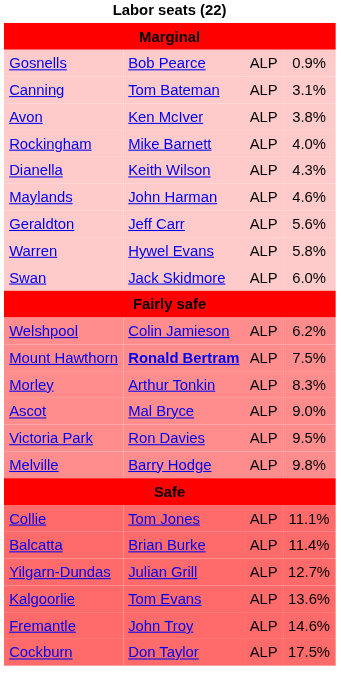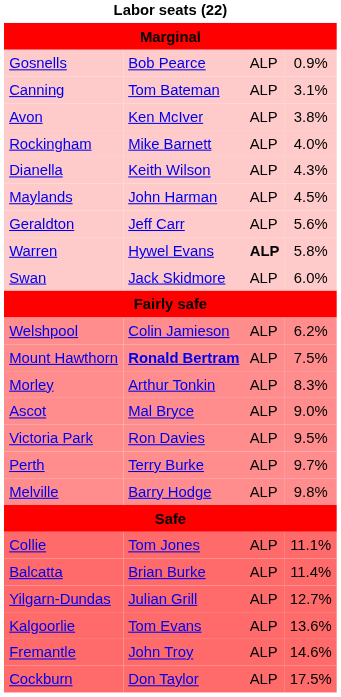 <table class="toccolours" cellpadding="5" cellspacing="0" style="float:left; margin-right:.5em; margin-top:.4em; font-size:90%;">
 <tr>
 <td COLSPAN=4 align="center"><strong>Labor seats (22)</strong></td>
 </tr>
 <tr>
 <td COLSPAN=4 align="center" bgcolor="red"><span><strong>Marginal</strong></span></td>
 </tr>
 <tr>
 <td align="left" bgcolor="FFCACA"><a href='#'>Gosnells</a></td>
 <td align="left" bgcolor="FFCACA"><a href='#'>Bob Pearce</a></td>
 <td align="left" bgcolor="FFCACA">ALP</td>
 <td align="center" bgcolor="FFCACA">0.9%</td>
 </tr>
 <tr>
 <td align="left" bgcolor="FFCACA"><a href='#'>Canning</a></td>
 <td align="left" bgcolor="FFCACA"><a href='#'>Tom Bateman</a></td>
 <td align="left" bgcolor="FFCACA">ALP</td>
 <td align="center" bgcolor="FFCACA">3.1%</td>
 </tr>
 <tr>
 <td align="left" bgcolor="FFCACA"><a href='#'>Avon</a></td>
 <td align="left" bgcolor="FFCACA"><a href='#'>Ken McIver</a></td>
 <td align="left" bgcolor="FFCACA">ALP</td>
 <td align="center" bgcolor="FFCACA">3.8%</td>
 </tr>
 <tr>
 <td align="left" bgcolor="FFCACA"><a href='#'>Rockingham</a></td>
 <td align="left" bgcolor="FFCACA"><a href='#'>Mike Barnett</a></td>
 <td align="left" bgcolor="FFCACA">ALP</td>
 <td align="center" bgcolor="FFCACA">4.0%</td>
 </tr>
 <tr>
 <td align="left" bgcolor="FFCACA"><a href='#'>Dianella</a></td>
 <td align="left" bgcolor="FFCACA"><a href='#'>Keith Wilson</a></td>
 <td align="left" bgcolor="FFCACA">ALP</td>
 <td align="center" bgcolor="FFCACA">4.3%</td>
 </tr>
 <tr>
 <td align="left" bgcolor="FFCACA"><a href='#'>Maylands</a></td>
 <td align="left" bgcolor="FFCACA"><a href='#'>John Harman</a></td>
 <td align="left" bgcolor="FFCACA">ALP</td>
-<td align="center" bgcolor="FFCACA">4.6%</td>
+<td align="center" bgcolor="FFCACA">4.5%</td>
 </tr>
 <tr>
 <td align="left" bgcolor="FFCACA"><a href='#'>Geraldton</a></td>
 <td align="left" bgcolor="FFCACA"><a href='#'>Jeff Carr</a></td>
 <td align="left" bgcolor="FFCACA">ALP</td>
 <td align="center" bgcolor="FFCACA">5.6%</td>
 </tr>
 <tr>
 <td align="left" bgcolor="FFCACA"><a href='#'>Warren</a></td>
 <td align="left" bgcolor="FFCACA"><a href='#'>Hywel Evans</a></td>
-<td align="left" bgcolor="FFCACA">ALP</td>
+<td align="left" bgcolor="FFCACA"><strong>ALP</strong></td>
 <td align="center" bgcolor="FFCACA">5.8%</td>
 </tr>
 <tr>
 <td align="left" bgcolor="FFCACA"><a href='#'>Swan</a></td>
 <td align="left" bgcolor="FFCACA"><a href='#'>Jack Skidmore</a></td>
 <td align="left" bgcolor="FFCACA">ALP</td>
 <td align="center" bgcolor="FFCACA">6.0%</td>
 </tr>
 <tr>
 <td COLSPAN=4 align="center" bgcolor="red"><span><strong>Fairly safe</strong></span></td>
 </tr>
 <tr>
 <td align="left" bgcolor="FF8D8D"><a href='#'>Welshpool</a></td>
 <td align="left" bgcolor="FF8D8D"><a href='#'>Colin Jamieson</a></td>
 <td align="left" bgcolor="FF8D8D">ALP</td>
 <td align="center" bgcolor="FF8D8D">6.2%</td>
 </tr>
 <tr>
 <td align="left" bgcolor="FF8D8D"><a href='#'>Mount Hawthorn</a></td>
 <td align="left" bgcolor="FF8D8D"><strong><a href='#'>Ronald Bertram</a></strong></td>
 <td align="left" bgcolor="FF8D8D">ALP</td>
 <td align="center" bgcolor="FF8D8D">7.5%</td>
 </tr>
 <tr>
 <td align="left" bgcolor="FF8D8D"><a href='#'>Morley</a></td>
 <td align="left" bgcolor="FF8D8D"><a href='#'>Arthur Tonkin</a></td>
 <td align="left" bgcolor="FF8D8D">ALP</td>
 <td align="center" bgcolor="FF8D8D">8.3%</td>
 </tr>
 <tr>
 <td align="left" bgcolor="FF8D8D"><a href='#'>Ascot</a></td>
 <td align="left" bgcolor="FF8D8D"><a href='#'>Mal Bryce</a></td>
 <td align="left" bgcolor="FF8D8D">ALP</td>
 <td align="center" bgcolor="FF8D8D">9.0%</td>
 </tr>
 <tr>
 <td align="left" bgcolor="FF8D8D"><a href='#'>Victoria Park</a></td>
 <td align="left" bgcolor="FF8D8D"><a href='#'>Ron Davies</a></td>
 <td align="left" bgcolor="FF8D8D">ALP</td>
 <td align="center" bgcolor="FF8D8D">9.5%</td>
+</tr>
+<tr>
+<td align="left" bgcolor="FF8D8D"><a href='#'>Perth</a></td>
+<td align="left" bgcolor="FF8D8D"><a href='#'>Terry Burke</a></td>
+<td align="left" bgcolor="FF8D8D">ALP</td>
+<td align="center" bgcolor="FF8D8D">9.7%</td>
 </tr>
 <tr>
 <td align="left" bgcolor="FF8D8D"><a href='#'>Melville</a></td>
 <td align="left" bgcolor="FF8D8D"><a href='#'>Barry Hodge</a></td>
 <td align="left" bgcolor="FF8D8D">ALP</td>
 <td align="center" bgcolor="FF8D8D">9.8%</td>
 </tr>
 <tr>
 <td COLSPAN=4 align="center" bgcolor="red"><span><strong>Safe</strong></span></td>
 </tr>
 <tr>
 <td align="left" bgcolor="FF6B6B"><a href='#'>Collie</a></td>
 <td align="left" bgcolor="FF6B6B"><a href='#'>Tom Jones</a></td>
 <td align="left" bgcolor="FF6B6B">ALP</td>
 <td align="center" bgcolor="FF6B6B">11.1%</td>
 </tr>
 <tr>
 <td align="left" bgcolor="FF6B6B"><a href='#'>Balcatta</a></td>
 <td align="left" bgcolor="FF6B6B"><a href='#'>Brian Burke</a></td>
 <td align="left" bgcolor="FF6B6B">ALP</td>
 <td align="center" bgcolor="FF6B6B">11.4%</td>
 </tr>
 <tr>
 <td align="left" bgcolor="FF6B6B"><a href='#'>Yilgarn-Dundas</a></td>
 <td align="left" bgcolor="FF6B6B"><a href='#'>Julian Grill</a></td>
 <td align="left" bgcolor="FF6B6B">ALP</td>
 <td align="center" bgcolor="FF6B6B">12.7%</td>
 </tr>
 <tr>
 <td align="left" bgcolor="FF6B6B"><a href='#'>Kalgoorlie</a></td>
 <td align="left" bgcolor="FF6B6B"><a href='#'>Tom Evans</a></td>
 <td align="left" bgcolor="FF6B6B">ALP</td>
 <td align="center" bgcolor="FF6B6B">13.6%</td>
 </tr>
 <tr>
 <td align="left" bgcolor="FF6B6B"><a href='#'>Fremantle</a></td>
 <td align="left" bgcolor="FF6B6B"><a href='#'>John Troy</a></td>
 <td align="left" bgcolor="FF6B6B">ALP</td>
 <td align="center" bgcolor="FF6B6B">14.6%</td>
 </tr>
 <tr>
 <td align="left" bgcolor="FF6B6B"><a href='#'>Cockburn</a></td>
 <td align="left" bgcolor="FF6B6B"><a href='#'>Don Taylor</a></td>
 <td align="left" bgcolor="FF6B6B">ALP</td>
 <td align="center" bgcolor="FF6B6B">17.5%</td>
 </tr>
 <tr>
 </tr>
 </table>
